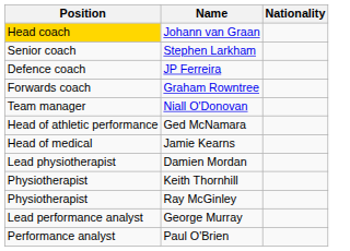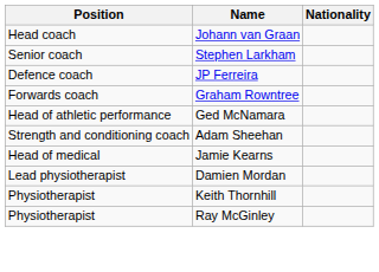 <table class="wikitable">
 <tr>
 <th>Position</th>
 <th>Name</th>
 <th>Nationality</th>
 </tr>
 <tr>
-<td style="background: gold;">Head coach</td>
+<td>Head coach</td>
 <td><a href='#'>Johann van Graan</a></td>
 <td></td>
 </tr>
 <tr>
 <td>Senior coach</td>
 <td><a href='#'>Stephen Larkham</a></td>
 <td></td>
 </tr>
 <tr>
 <td>Defence coach</td>
 <td><a href='#'>JP Ferreira</a></td>
 <td></td>
 </tr>
 <tr>
 <td>Forwards coach</td>
 <td><a href='#'>Graham Rowntree</a></td>
 <td></td>
 </tr>
 <tr>
-<td>Team manager</td>
-<td><a href='#'>Niall O'Donovan</a></td>
+<td>Head of athletic performance</td>
+<td>Ged McNamara</td>
 <td></td>
 </tr>
 <tr>
-<td>Head of athletic performance</td>
-<td>Ged McNamara</td>
+<td>Strength and conditioning coach</td>
+<td>Adam Sheehan</td>
 <td></td>
 </tr>
 <tr>
 <td>Head of medical</td>
 <td>Jamie Kearns</td>
 <td></td>
 </tr>
 <tr>
 <td>Lead physiotherapist</td>
 <td>Damien Mordan</td>
 <td></td>
 </tr>
 <tr>
 <td>Physiotherapist</td>
 <td>Keith Thornhill</td>
 <td></td>
 </tr>
 <tr>
 <td>Physiotherapist</td>
 <td>Ray McGinley</td>
 <td></td>
 </tr>
-<tr>
-<td>Lead performance analyst</td>
-<td>George Murray</td>
-<td></td>
-</tr>
-<tr>
-<td>Performance analyst</td>
-<td>Paul O'Brien</td>
-<td></td>
-</tr>
 </table>
